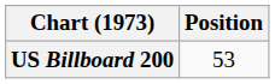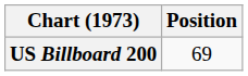 <table class="wikitable plainrowheaders">
 <tr>
 <th>Chart (1973)</th>
 <th>Position</th>
 </tr>
 <tr>
 <th scope="row">US <em>Billboard</em> 200</th>
-<td align="center">53</td>
+<td align="center">69</td>
 </tr>
 </table>
